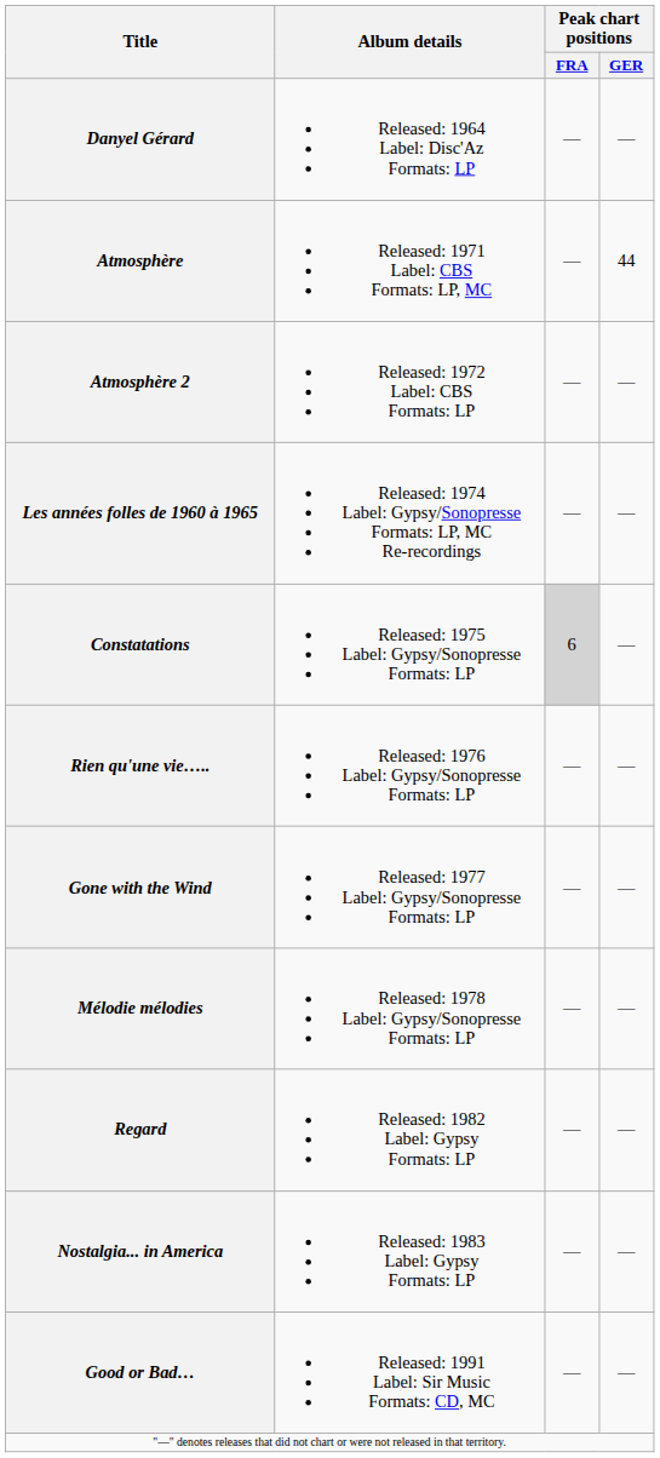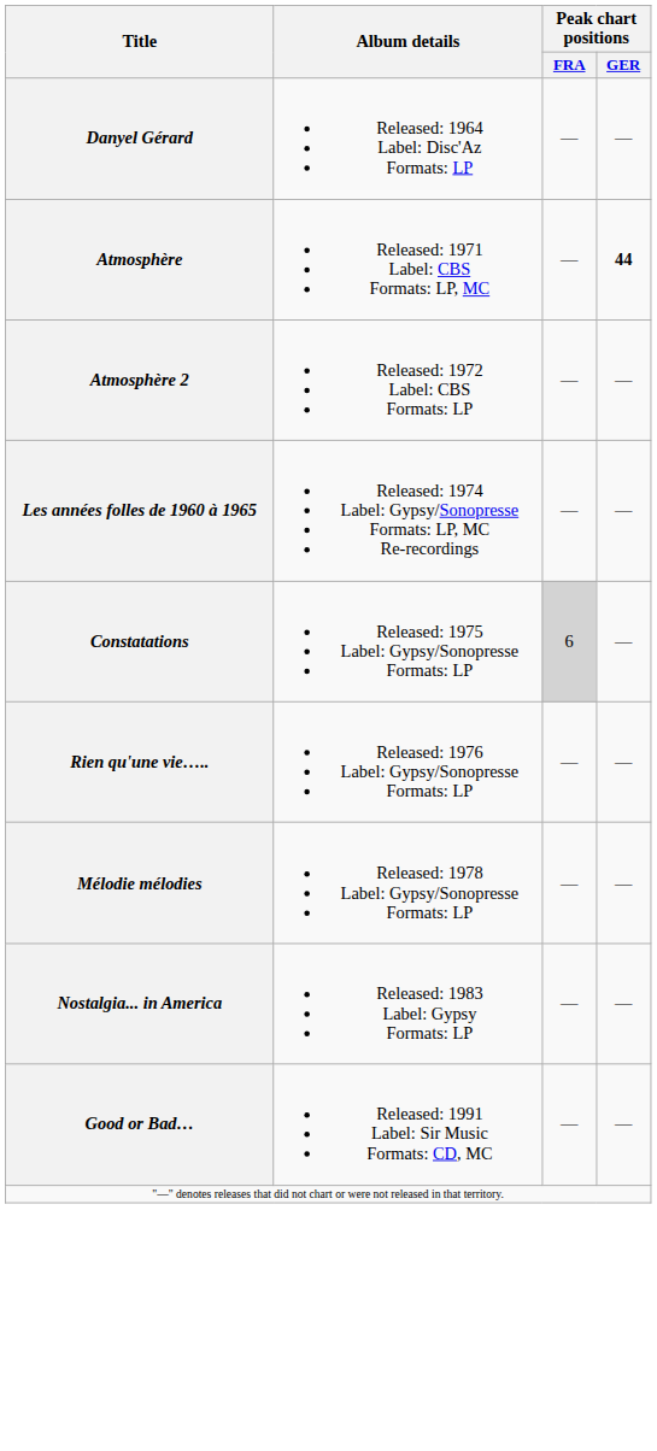 <table class="wikitable plainrowheaders" style="text-align:center;">
 <tr>
 <th scope="col" rowspan="2" style="width:15em;">Title</th>
 <th scope="col" rowspan="2" style="width:15em;">Album details</th>
 <th colspan="2">Peak chart positions</th>
 </tr>
 <tr>
 <th scope="col" style="width:3em;font-size:90%;"><a href='#'>FRA</a><br></th>
 <th scope="col" style="width:3em;font-size:90%;"><a href='#'>GER</a><br></th>
 </tr>
 <tr>
 <th scope="row"><em>Danyel Gérard</em></th>
 <td><br><ul><li>Released: 1964</li><li>Label: Disc'Az</li><li>Formats: <a href='#'>LP</a></li></ul></td>
 <td>—</td>
 <td>—</td>
 </tr>
 <tr>
 <th scope="row"><em>Atmosphère</em></th>
 <td><br><ul><li>Released: 1971</li><li>Label: <a href='#'>CBS</a></li><li>Formats: LP, <a href='#'>MC</a></li></ul></td>
 <td>—</td>
-<td>44</td>
+<td><strong>44</strong></td>
 </tr>
 <tr>
 <th scope="row"><em>Atmosphère 2</em></th>
 <td><br><ul><li>Released: 1972</li><li>Label: CBS</li><li>Formats: LP</li></ul></td>
 <td>—</td>
 <td>—</td>
 </tr>
 <tr>
 <th scope="row"><em>Les années folles de 1960 à 1965</em></th>
 <td><br><ul><li>Released: 1974</li><li>Label: Gypsy/<a href='#'>Sonopresse</a></li><li>Formats: LP, MC</li><li>Re-recordings</li></ul></td>
 <td>—</td>
 <td>—</td>
 </tr>
 <tr>
 <th scope="row"><em>Constatations</em></th>
 <td><br><ul><li>Released: 1975</li><li>Label: Gypsy/Sonopresse</li><li>Formats: LP</li></ul></td>
 <td style="background: lightgrey;">6</td>
 <td>—</td>
 </tr>
 <tr>
 <th scope="row"><em>Rien qu'une vie…..</em></th>
 <td><br><ul><li>Released: 1976</li><li>Label: Gypsy/Sonopresse</li><li>Formats: LP</li></ul></td>
 <td>—</td>
 <td>—</td>
 </tr>
 <tr>
-<th scope="row"><em>Gone with the Wind</em></th>
-<td><br><ul><li>Released: 1977</li><li>Label: Gypsy/Sonopresse</li><li>Formats: LP</li></ul></td>
-<td>—</td>
-<td>—</td>
-</tr>
-<tr>
 <th scope="row"><em>Mélodie mélodies</em></th>
 <td><br><ul><li>Released: 1978</li><li>Label: Gypsy/Sonopresse</li><li>Formats: LP</li></ul></td>
-<td>—</td>
-<td>—</td>
-</tr>
-<tr>
-<th scope="row"><em>Regard</em></th>
-<td><br><ul><li>Released: 1982</li><li>Label: Gypsy</li><li>Formats: LP</li></ul></td>
 <td>—</td>
 <td>—</td>
 </tr>
 <tr>
 <th scope="row"><em>Nostalgia... in America</em></th>
 <td><br><ul><li>Released: 1983</li><li>Label: Gypsy</li><li>Formats: LP</li></ul></td>
 <td>—</td>
 <td>—</td>
 </tr>
 <tr>
 <th scope="row"><em>Good or Bad…</em></th>
 <td><br><ul><li>Released: 1991</li><li>Label: Sir Music</li><li>Formats: <a href='#'>CD</a>, MC</li></ul></td>
 <td>—</td>
 <td>—</td>
 </tr>
 <tr>
 <td colspan="4" style="font-size:8pt">"—" denotes releases that did not chart or were not released in that territory.</td>
 </tr>
 </table>
